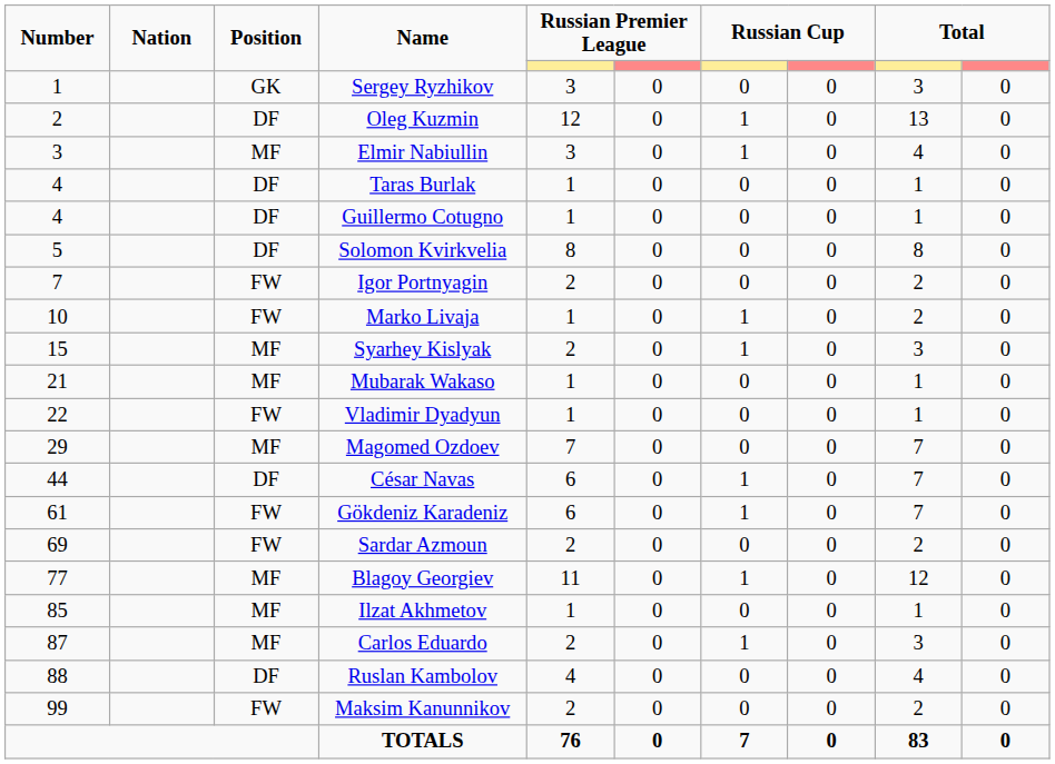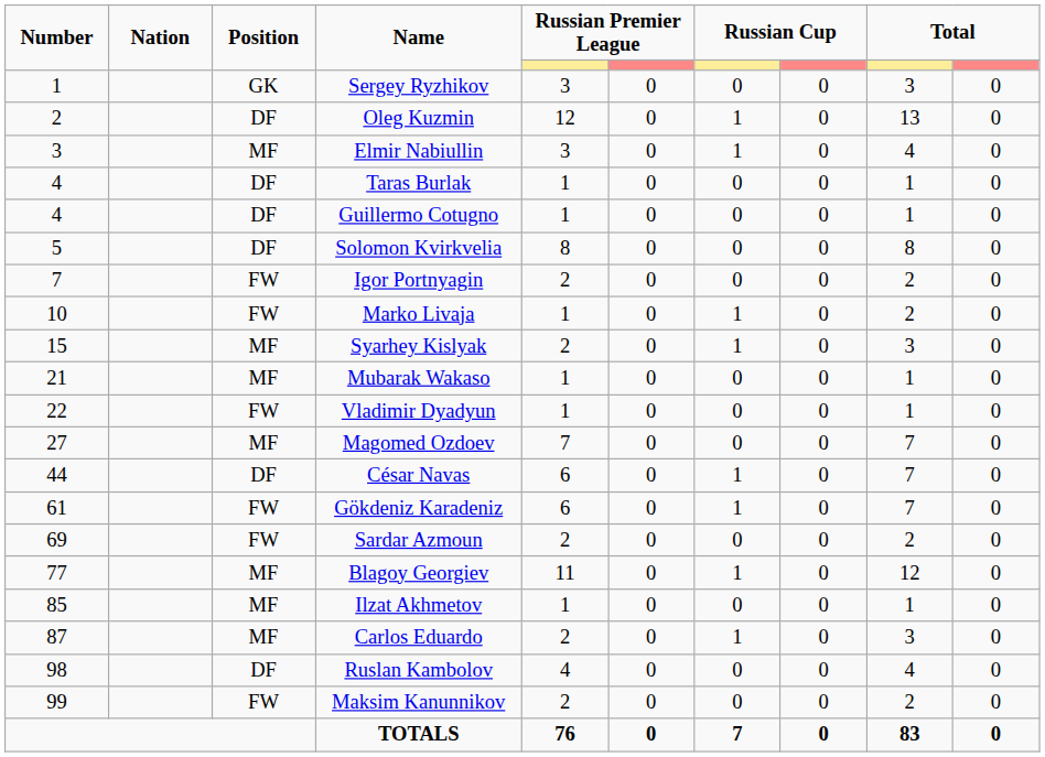 <table class="wikitable" style="font-size: 100%; text-align: center;">
 <tr>
 <td rowspan="2" width="10%" align="center"><strong>Number</strong></td>
 <td rowspan="2" width="10%" align="center"><strong>Nation</strong></td>
 <td rowspan="2" width="10%" align="center"><strong>Position</strong></td>
 <td rowspan="2" width="20%" align="center"><strong>Name</strong></td>
 <td colspan="2" align="center"><strong>Russian Premier League</strong></td>
 <td colspan="2" align="center"><strong>Russian Cup</strong></td>
 <td colspan="2" align="center"><strong>Total</strong></td>
 </tr>
 <tr>
 <th width=60 style="background: #FFEE99"></th>
 <th width=60 style="background: #FF8888"></th>
 <th width=60 style="background: #FFEE99"></th>
 <th width=60 style="background: #FF8888"></th>
 <th width=60 style="background: #FFEE99"></th>
 <th width=60 style="background: #FF8888"></th>
 </tr>
 <tr>
 <td>1</td>
 <td></td>
 <td>GK</td>
 <td><a href='#'>Sergey Ryzhikov</a></td>
 <td>3</td>
 <td>0</td>
 <td>0</td>
 <td>0</td>
 <td>3</td>
 <td>0</td>
 </tr>
 <tr>
 <td>2</td>
 <td></td>
 <td>DF</td>
 <td><a href='#'>Oleg Kuzmin</a></td>
 <td>12</td>
 <td>0</td>
 <td>1</td>
 <td>0</td>
 <td>13</td>
 <td>0</td>
 </tr>
 <tr>
 <td>3</td>
 <td></td>
 <td>MF</td>
 <td><a href='#'>Elmir Nabiullin</a></td>
 <td>3</td>
 <td>0</td>
 <td>1</td>
 <td>0</td>
 <td>4</td>
 <td>0</td>
 </tr>
 <tr>
 <td>4</td>
 <td></td>
 <td>DF</td>
 <td><a href='#'>Taras Burlak</a></td>
 <td>1</td>
 <td>0</td>
 <td>0</td>
 <td>0</td>
 <td>1</td>
 <td>0</td>
 </tr>
 <tr>
 <td>4</td>
 <td></td>
 <td>DF</td>
 <td><a href='#'>Guillermo Cotugno</a></td>
 <td>1</td>
 <td>0</td>
 <td>0</td>
 <td>0</td>
 <td>1</td>
 <td>0</td>
 </tr>
 <tr>
 <td>5</td>
 <td></td>
 <td>DF</td>
 <td><a href='#'>Solomon Kvirkvelia</a></td>
 <td>8</td>
 <td>0</td>
 <td>0</td>
 <td>0</td>
 <td>8</td>
 <td>0</td>
 </tr>
 <tr>
 <td>7</td>
 <td></td>
 <td>FW</td>
 <td><a href='#'>Igor Portnyagin</a></td>
 <td>2</td>
 <td>0</td>
 <td>0</td>
 <td>0</td>
 <td>2</td>
 <td>0</td>
 </tr>
 <tr>
 <td>10</td>
 <td></td>
 <td>FW</td>
 <td><a href='#'>Marko Livaja</a></td>
 <td>1</td>
 <td>0</td>
 <td>1</td>
 <td>0</td>
 <td>2</td>
 <td>0</td>
 </tr>
 <tr>
 <td>15</td>
 <td></td>
 <td>MF</td>
 <td><a href='#'>Syarhey Kislyak</a></td>
 <td>2</td>
 <td>0</td>
 <td>1</td>
 <td>0</td>
 <td>3</td>
 <td>0</td>
 </tr>
 <tr>
 <td>21</td>
 <td></td>
 <td>MF</td>
 <td><a href='#'>Mubarak Wakaso</a></td>
 <td>1</td>
 <td>0</td>
 <td>0</td>
 <td>0</td>
 <td>1</td>
 <td>0</td>
 </tr>
 <tr>
 <td>22</td>
 <td></td>
 <td>FW</td>
 <td><a href='#'>Vladimir Dyadyun</a></td>
 <td>1</td>
 <td>0</td>
 <td>0</td>
 <td>0</td>
 <td>1</td>
 <td>0</td>
 </tr>
 <tr>
-<td>29</td>
+<td>27</td>
 <td></td>
 <td>MF</td>
 <td><a href='#'>Magomed Ozdoev</a></td>
 <td>7</td>
 <td>0</td>
 <td>0</td>
 <td>0</td>
 <td>7</td>
 <td>0</td>
 </tr>
 <tr>
 <td>44</td>
 <td></td>
 <td>DF</td>
 <td><a href='#'>César Navas</a></td>
 <td>6</td>
 <td>0</td>
 <td>1</td>
 <td>0</td>
 <td>7</td>
 <td>0</td>
 </tr>
 <tr>
 <td>61</td>
 <td></td>
 <td>FW</td>
 <td><a href='#'>Gökdeniz Karadeniz</a></td>
 <td>6</td>
 <td>0</td>
 <td>1</td>
 <td>0</td>
 <td>7</td>
 <td>0</td>
 </tr>
 <tr>
 <td>69</td>
 <td></td>
 <td>FW</td>
 <td><a href='#'>Sardar Azmoun</a></td>
 <td>2</td>
 <td>0</td>
 <td>0</td>
 <td>0</td>
 <td>2</td>
 <td>0</td>
 </tr>
 <tr>
 <td>77</td>
 <td></td>
 <td>MF</td>
 <td><a href='#'>Blagoy Georgiev</a></td>
 <td>11</td>
 <td>0</td>
 <td>1</td>
 <td>0</td>
 <td>12</td>
 <td>0</td>
 </tr>
 <tr>
 <td>85</td>
 <td></td>
 <td>MF</td>
 <td><a href='#'>Ilzat Akhmetov</a></td>
 <td>1</td>
 <td>0</td>
 <td>0</td>
 <td>0</td>
 <td>1</td>
 <td>0</td>
 </tr>
 <tr>
 <td>87</td>
 <td></td>
 <td>MF</td>
 <td><a href='#'>Carlos Eduardo</a></td>
 <td>2</td>
 <td>0</td>
 <td>1</td>
 <td>0</td>
 <td>3</td>
 <td>0</td>
 </tr>
 <tr>
-<td>88</td>
+<td>98</td>
 <td></td>
 <td>DF</td>
 <td><a href='#'>Ruslan Kambolov</a></td>
 <td>4</td>
 <td>0</td>
 <td>0</td>
 <td>0</td>
 <td>4</td>
 <td>0</td>
 </tr>
 <tr>
 <td>99</td>
 <td></td>
 <td>FW</td>
 <td><a href='#'>Maksim Kanunnikov</a></td>
 <td>2</td>
 <td>0</td>
 <td>0</td>
 <td>0</td>
 <td>2</td>
 <td>0</td>
 </tr>
 <tr>
 <td colspan="3"></td>
 <td><strong>TOTALS</strong></td>
 <td><strong>76</strong></td>
 <td><strong>0</strong></td>
 <td><strong>7</strong></td>
 <td><strong>0</strong></td>
 <td><strong>83</strong></td>
 <td><strong>0</strong></td>
 </tr>
 </table>
